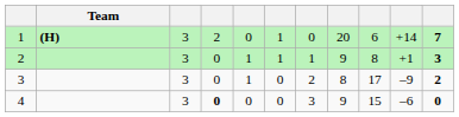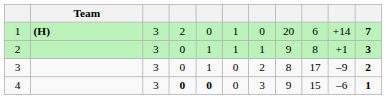 <table class="wikitable" style="text-align: center; font-size: 100%;">
 <tr>
 <th width="30"></th>
 <th width="150">Team</th>
 <th width="30"></th>
 <th width="30"></th>
 <th width="30"></th>
 <th width="30"></th>
 <th width="30"></th>
 <th width="30"></th>
 <th width="30"></th>
 <th width="30"></th>
 <th width="30"></th>
 </tr>
 <tr style="background-color: #bbf3bb;">
 <td>1</td>
 <td align=left> <strong>(H)</strong></td>
 <td>3</td>
 <td>2</td>
 <td>0</td>
 <td>1</td>
 <td>0</td>
 <td>20</td>
 <td>6</td>
 <td>+14</td>
 <td><strong>7</strong></td>
 </tr>
 <tr style="background-color: #bbf3bb;">
 <td>2</td>
 <td align=left></td>
 <td>3</td>
 <td>0</td>
 <td>1</td>
 <td>1</td>
 <td>1</td>
 <td>9</td>
 <td>8</td>
 <td>+1</td>
 <td><strong>3</strong></td>
 </tr>
 <tr>
 <td>3</td>
 <td align=left></td>
 <td>3</td>
 <td>0</td>
 <td>1</td>
 <td>0</td>
 <td>2</td>
 <td>8</td>
 <td>17</td>
 <td>–9</td>
 <td><strong>2</strong></td>
 </tr>
 <tr>
 <td>4</td>
 <td align=left></td>
 <td>3</td>
 <td><strong>0</strong></td>
-<td>0</td>
+<td><strong>0</strong></td>
 <td>0</td>
 <td>3</td>
 <td>9</td>
 <td>15</td>
 <td>–6</td>
-<td><strong>0</strong></td>
+<td><strong>1</strong></td>
 </tr>
 </table>
